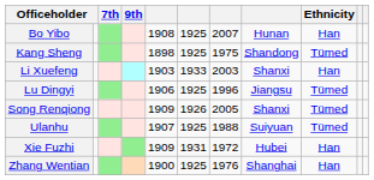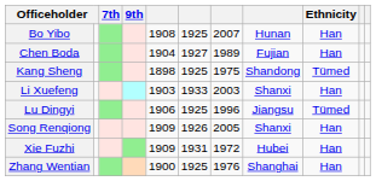 <table class="wikitable sortable" style=text-align:center>
 <tr>
 <th scope=col colspan="2">Officeholder</th>
 <th scope=col><a href='#'>7th</a></th>
 <th scope=col><a href='#'>9th</a></th>
 <th scope=col></th>
 <th scope=col></th>
 <th scope=col></th>
 <th scope=col></th>
 <th scope=col>Ethnicity</th>
 <th scope=col></th>
 <th scope=col class="unsortable"></th>
 </tr>
 <tr>
 <th align="center" scope="row" style="font-weight:normal;"><a href='#'>Bo Yibo</a></th>
 <td></td>
 <td bgcolor = LightGreen></td>
 <td bgcolor = MistyRose></td>
 <td>1908</td>
 <td>1925</td>
 <td>2007</td>
 <td><a href='#'>Hunan</a></td>
+<td><a href='#'>Han</a></td>
+<td></td>
+<td></td>
+</tr>
+<tr>
+<th align="center" scope="row" style="font-weight:normal;"><a href='#'>Chen Boda</a></th>
+<td></td>
+<td bgcolor = LightGreen></td>
+<td bgcolor = MistyRose></td>
+<td>1904</td>
+<td>1927</td>
+<td>1989</td>
+<td><a href='#'>Fujian</a></td>
 <td><a href='#'>Han</a></td>
 <td></td>
 <td></td>
 </tr>
 <tr>
 <th align="center" scope="row" style="font-weight:normal;"><a href='#'>Kang Sheng</a></th>
 <td></td>
 <td bgcolor = LightGreen></td>
 <td bgcolor = MistyRose></td>
 <td>1898</td>
 <td>1925</td>
 <td>1975</td>
 <td><a href='#'>Shandong</a></td>
 <td><a href='#'>Tümed</a></td>
 <td></td>
 <td></td>
 </tr>
 <tr>
 <th align="center" scope="row" style="font-weight:normal;"><a href='#'>Li Xuefeng</a></th>
 <td></td>
 <td bgcolor = MistyRose></td>
 <td bgcolor = #B2FFFF></td>
 <td>1903</td>
 <td>1933</td>
 <td>2003</td>
 <td><a href='#'>Shanxi</a></td>
 <td><a href='#'>Han</a></td>
 <td></td>
 <td></td>
 </tr>
 <tr>
 <th align="center" scope="row" style="font-weight:normal;"><a href='#'>Lu Dingyi</a></th>
 <td></td>
 <td bgcolor = LightGreen></td>
 <td bgcolor = MistyRose></td>
 <td>1906</td>
 <td>1925</td>
 <td>1996</td>
 <td><a href='#'>Jiangsu</a></td>
 <td><a href='#'>Tümed</a></td>
 <td></td>
 <td></td>
 </tr>
 <tr>
 <th align="center" scope="row" style="font-weight:normal;"><a href='#'>Song Renqiong</a></th>
 <td></td>
 <td bgcolor = MistyRose></td>
 <td bgcolor = MistyRose></td>
 <td>1909</td>
 <td>1926</td>
 <td>2005</td>
 <td><a href='#'>Shanxi</a></td>
-<td><a href='#'>Tümed</a></td>
-<td></td>
-<td></td>
-</tr>
-<tr>
-<th align="center" scope="row" style="font-weight:normal;"><a href='#'>Ulanhu</a></th>
-<td></td>
-<td bgcolor = LightGreen></td>
-<td bgcolor = MistyRose></td>
-<td>1907</td>
-<td>1925</td>
-<td>1988</td>
-<td><a href='#'>Suiyuan</a></td>
-<td><a href='#'>Tümed</a></td>
+<td><a href='#'>Han</a></td>
 <td></td>
 <td></td>
 </tr>
 <tr>
 <th align="center" scope="row" style="font-weight:normal;"><a href='#'>Xie Fuzhi</a></th>
 <td></td>
 <td bgcolor = MistyRose></td>
 <td bgcolor = LightGreen></td>
 <td>1909</td>
 <td>1931</td>
 <td>1972</td>
 <td><a href='#'>Hubei</a></td>
 <td><a href='#'>Han</a></td>
 <td></td>
 <td></td>
 </tr>
 <tr>
 <th align="center" scope="row" style="font-weight:normal;"><a href='#'>Zhang Wentian</a></th>
 <td></td>
 <td bgcolor = LightGreen></td>
 <td bgcolor = PeachPuff></td>
 <td>1900</td>
 <td>1925</td>
 <td>1976</td>
 <td><a href='#'>Shanghai</a></td>
 <td><a href='#'>Han</a></td>
 <td></td>
 <td></td>
 </tr>
 </table>
